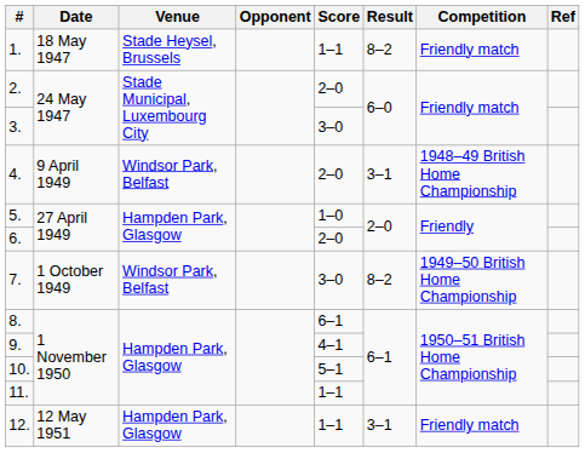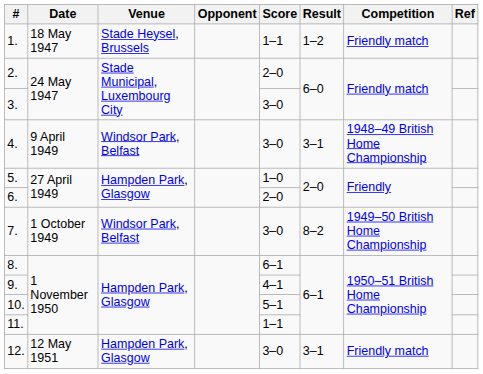 <table class="wikitable">
 <tr>
 <th>#</th>
 <th>Date</th>
 <th>Venue</th>
 <th>Opponent</th>
 <th>Score</th>
 <th>Result</th>
 <th>Competition</th>
 <th>Ref</th>
 </tr>
 <tr>
 <td>1.</td>
 <td>18 May 1947</td>
 <td><a href='#'>Stade Heysel</a>, <a href='#'>Brussels</a></td>
 <td></td>
 <td>1–1</td>
-<td>8–2</td>
+<td>1–2</td>
 <td><a href='#'>Friendly match</a></td>
 <td></td>
 </tr>
 <tr>
 <td>2.</td>
 <td rowspan=2>24 May 1947</td>
 <td rowspan=2><a href='#'>Stade Municipal</a>, <a href='#'>Luxembourg City</a></td>
 <td rowspan=2></td>
 <td>2–0</td>
 <td rowspan=2>6–0</td>
 <td rowspan=2><a href='#'>Friendly match</a></td>
 <td></td>
 </tr>
 <tr>
 <td>3.</td>
 <td>3–0</td>
 <td></td>
 </tr>
 <tr>
 <td>4.</td>
 <td>9 April 1949</td>
 <td><a href='#'>Windsor Park</a>, <a href='#'>Belfast</a></td>
 <td></td>
-<td>2–0</td>
+<td>3–0</td>
 <td>3–1</td>
 <td><a href='#'>1948–49 British Home Championship</a></td>
 <td></td>
 </tr>
 <tr>
 <td>5.</td>
 <td rowspan=2>27 April 1949</td>
 <td rowspan=2><a href='#'>Hampden Park</a>, <a href='#'>Glasgow</a></td>
 <td rowspan=2></td>
 <td>1–0</td>
 <td rowspan=2>2–0</td>
 <td rowspan=2><a href='#'>Friendly</a></td>
 <td></td>
 </tr>
 <tr>
 <td>6.</td>
 <td>2–0</td>
 <td></td>
 </tr>
 <tr>
 <td>7.</td>
 <td>1 October 1949</td>
 <td><a href='#'>Windsor Park</a>, <a href='#'>Belfast</a></td>
 <td></td>
 <td>3–0</td>
 <td>8–2</td>
 <td><a href='#'>1949–50 British Home Championship</a></td>
 <td></td>
 </tr>
 <tr>
 <td>8.</td>
 <td rowspan=4>1 November 1950</td>
 <td rowspan=4><a href='#'>Hampden Park</a>, <a href='#'>Glasgow</a></td>
 <td rowspan=4></td>
 <td>6–1</td>
 <td rowspan=4>6–1</td>
 <td rowspan=4><a href='#'>1950–51 British Home Championship</a></td>
 <td></td>
 </tr>
 <tr>
 <td>9.</td>
 <td>4–1</td>
 <td></td>
 </tr>
 <tr>
 <td>10.</td>
 <td>5–1</td>
 <td></td>
 </tr>
 <tr>
 <td>11.</td>
 <td>1–1</td>
 <td></td>
 </tr>
 <tr>
 <td>12.</td>
 <td>12 May 1951</td>
 <td><a href='#'>Hampden Park</a>, <a href='#'>Glasgow</a></td>
 <td></td>
-<td>1–1</td>
+<td>3–0</td>
 <td>3–1</td>
 <td><a href='#'>Friendly match</a></td>
 <td></td>
 </tr>
 </table>
